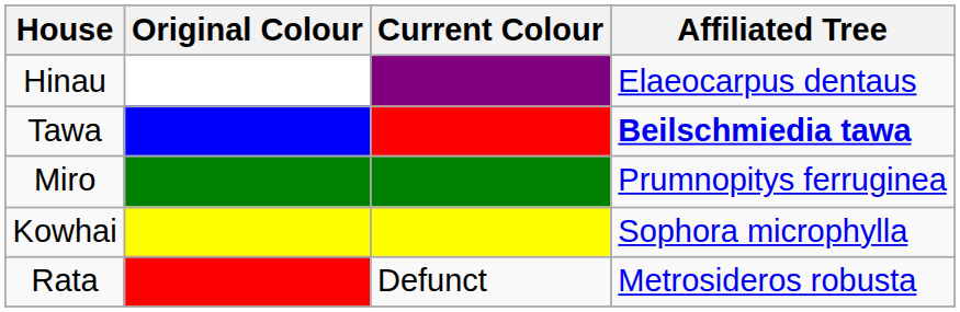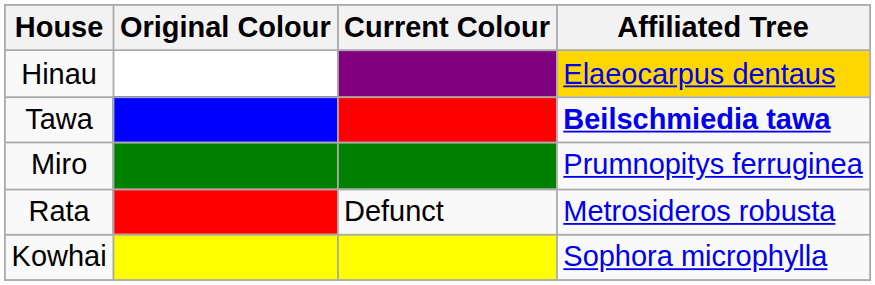 <table class=wikitable>
 <tr>
 <th>House</th>
 <th>Original Colour</th>
 <th>Current Colour</th>
 <th>Affiliated Tree</th>
 </tr>
 <tr>
 <td style="text-align:center">Hinau</td>
 <td style="background:white"></td>
 <td style="background:purple"></td>
-<td><a href='#'>Elaeocarpus dentaus</a></td>
+<td style="background: gold;"><a href='#'>Elaeocarpus dentaus</a></td>
 </tr>
 <tr>
 <td style="text-align:center">Tawa</td>
 <td style="background:blue"></td>
 <td style="background:red"></td>
 <td><strong><a href='#'>Beilschmiedia tawa</a></strong></td>
 </tr>
 <tr>
 <td style="text-align:center">Miro</td>
 <td style="background:green"></td>
 <td style="background:green"></td>
 <td><a href='#'>Prumnopitys ferruginea</a></td>
 </tr>
 <tr>
+<td style="text-align:center">Rata</td>
+<td style="background:red"></td>
+<td>Defunct</td>
+<td><a href='#'>Metrosideros robusta</a></td>
+</tr>
+<tr>
 <td style="text-align:center">Kowhai</td>
 <td style="background:yellow"></td>
 <td style="background:yellow"></td>
 <td><a href='#'>Sophora microphylla</a></td>
 </tr>
-<tr>
-<td style="text-align:center">Rata</td>
-<td style="background:red"></td>
-<td>Defunct</td>
-<td><a href='#'>Metrosideros robusta</a></td>
-</tr>
 </table>
